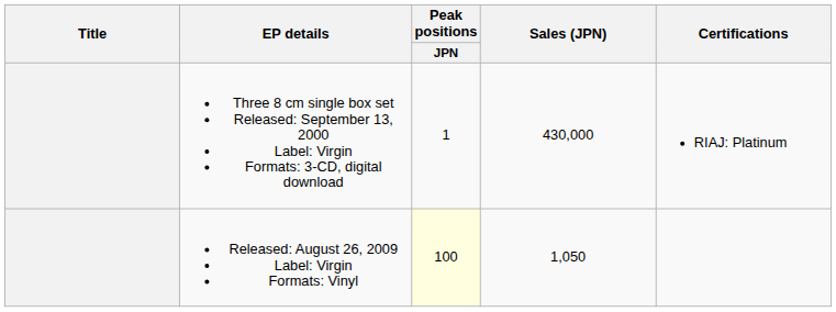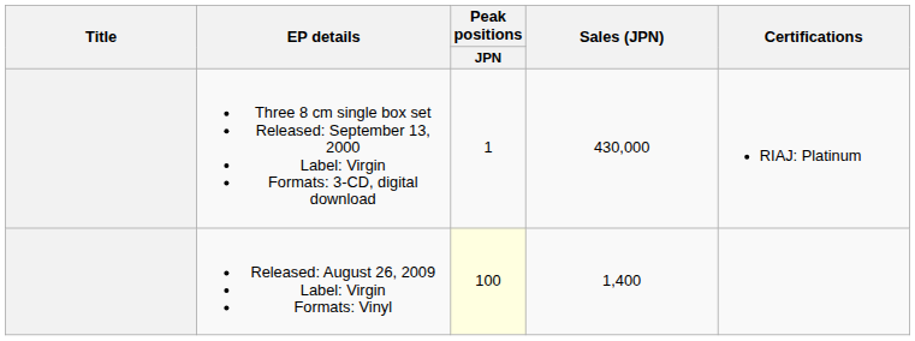 <table class="wikitable plainrowheaders" style="text-align:center;">
 <tr>
 <th style="width:12em;" rowspan="2">Title</th>
 <th style="width:16em;" rowspan="2">EP details</th>
 <th colspan="1">Peak positions</th>
 <th style="width:12em;" rowspan="2">Sales (JPN)</th>
 <th style="width:12em;" rowspan="2">Certifications</th>
 </tr>
 <tr>
 <th scope="col" style="width:3em;font-size:90%;">JPN<br></th>
 </tr>
 <tr>
 <th scope="row"></th>
 <td><br><ul><li>Three 8 cm single box set</li><li>Released: September 13, 2000 </li><li>Label: Virgin</li><li>Formats: 3-CD, digital download</li></ul></td>
 <td>1</td>
 <td>430,000</td>
 <td align="left"><br><ul><li>RIAJ: Platinum</li></ul></td>
 </tr>
 <tr>
 <th scope="row"></th>
 <td><br><ul><li>Released: August 26, 2009 </li><li>Label: Virgin</li><li>Formats: Vinyl</li></ul></td>
 <td style="background: lightyellow;">100</td>
-<td>1,050</td>
+<td>1,400</td>
 <td align="left"></td>
 </tr>
 </table>
